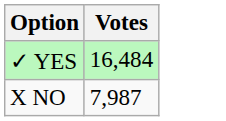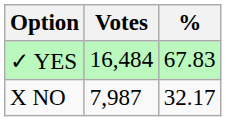 <table class="wikitable">
 <tr>
 <th>Option</th>
 <th>Votes</th>
+<th>%</th>
 </tr>
 <tr>
 <td style=background:#bbf8be>✓ YES</td>
 <td style=background:#bbf8be>16,484</td>
+<td style=background:#bbf8be>67.83</td>
 </tr>
 <tr>
 <td>X NO</td>
 <td>7,987</td>
+<td>32.17</td>
 </tr>
 </table>
